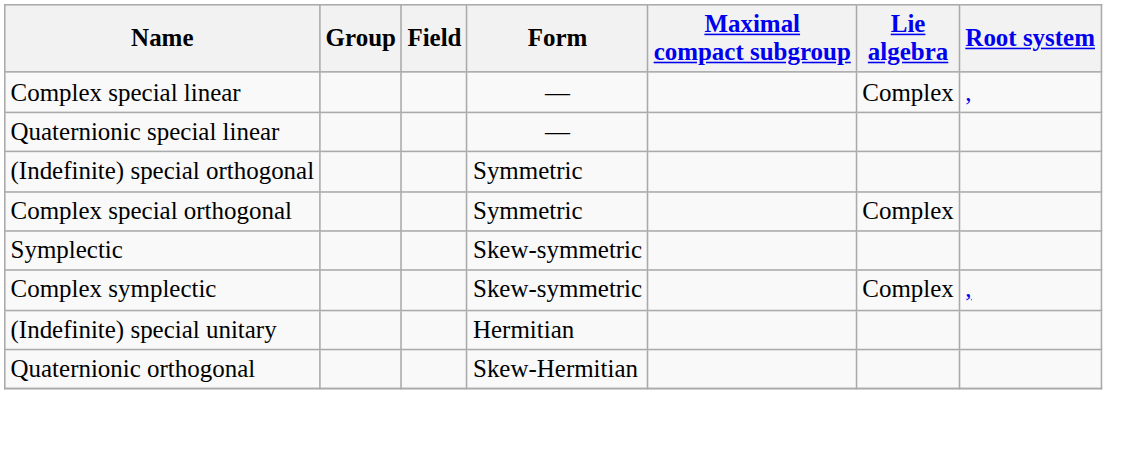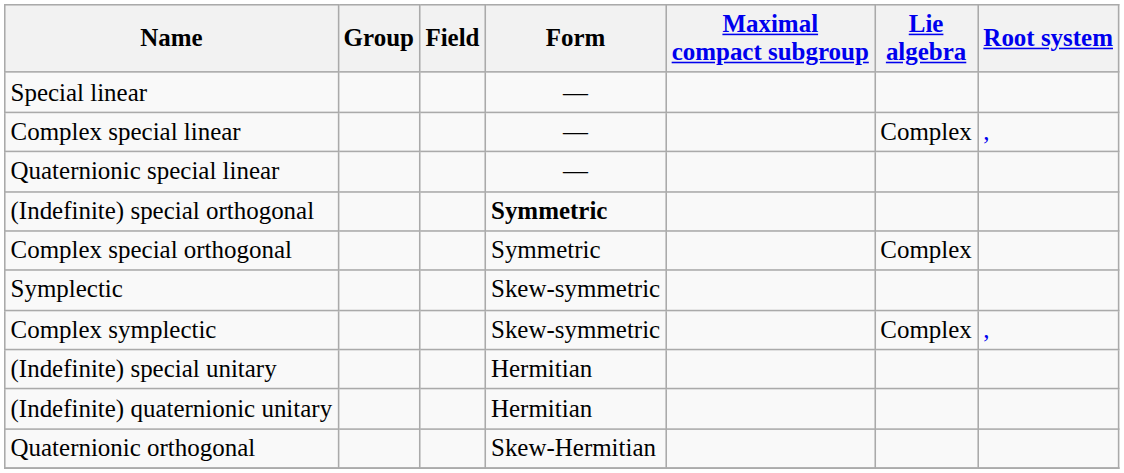 <table class="wikitable" style="margin-right:3em">
 <tr>
 <th>Name</th>
 <th>Group</th>
 <th>Field</th>
 <th>Form</th>
 <th><a href='#'>Maximal <br>compact subgroup</a></th>
 <th><a href='#'>Lie <br>algebra</a></th>
 <th><a href='#'>Root system</a></th>
+</tr>
+<tr>
+<td>Special linear</td>
+<td><a href='#'></a></td>
+<td align = center></td>
+<td align = center>—</td>
+<td></td>
+<td></td>
+<td></td>
 </tr>
 <tr>
 <td>Complex special linear</td>
 <td><a href='#'></a></td>
 <td align = center></td>
 <td align = center>—</td>
 <td><a href='#'></a></td>
 <td>Complex</td>
 <td><a href='#'>, </a></td>
 </tr>
 <tr>
 <td>Quaternionic special linear</td>
 <td> <br></td>
 <td align = center></td>
 <td align = center>—</td>
 <td></td>
 <td></td>
 <td></td>
 </tr>
 <tr>
 <td>(Indefinite) special orthogonal</td>
 <td><a href='#'></a></td>
 <td align = center></td>
-<td>Symmetric</td>
+<td><strong>Symmetric</strong></td>
 <td></td>
 <td></td>
 <td></td>
 </tr>
 <tr>
 <td>Complex special orthogonal</td>
 <td><a href='#'></a></td>
 <td align = center></td>
 <td>Symmetric</td>
 <td><a href='#'></a></td>
 <td>Complex</td>
 <td><a href='#'></a></td>
 </tr>
 <tr>
 <td>Symplectic</td>
 <td><a href='#'></a></td>
 <td align = center></td>
 <td>Skew-symmetric</td>
 <td></td>
 <td></td>
 <td></td>
 </tr>
 <tr>
 <td>Complex symplectic</td>
 <td><a href='#'></a></td>
 <td align = center></td>
 <td>Skew-symmetric</td>
 <td><a href='#'></a></td>
 <td>Complex</td>
 <td><a href='#'>, </a></td>
 </tr>
 <tr>
 <td>(Indefinite) special unitary</td>
 <td><a href='#'></a></td>
 <td align = center></td>
 <td>Hermitian</td>
 <td></td>
 <td></td>
 <td></td>
 </tr>
 <tr>
+<td>(Indefinite) quaternionic unitary</td>
+<td></td>
+<td align = center></td>
+<td>Hermitian</td>
+<td></td>
+<td></td>
+<td></td>
+</tr>
+<tr>
 <td>Quaternionic orthogonal</td>
 <td></td>
 <td align = center></td>
 <td>Skew-Hermitian</td>
 <td></td>
 <td></td>
 <td></td>
 </tr>
 <tr>
 </tr>
 </table>
